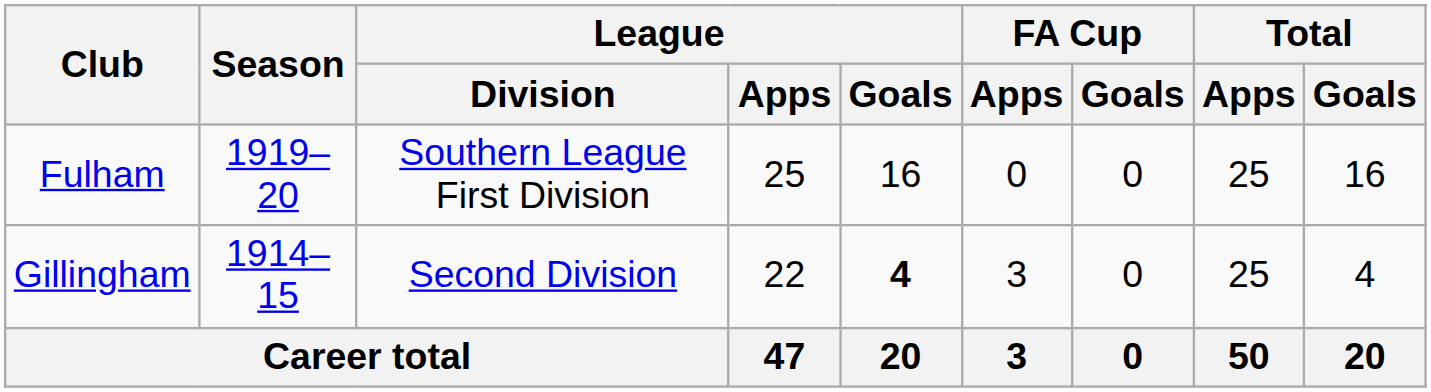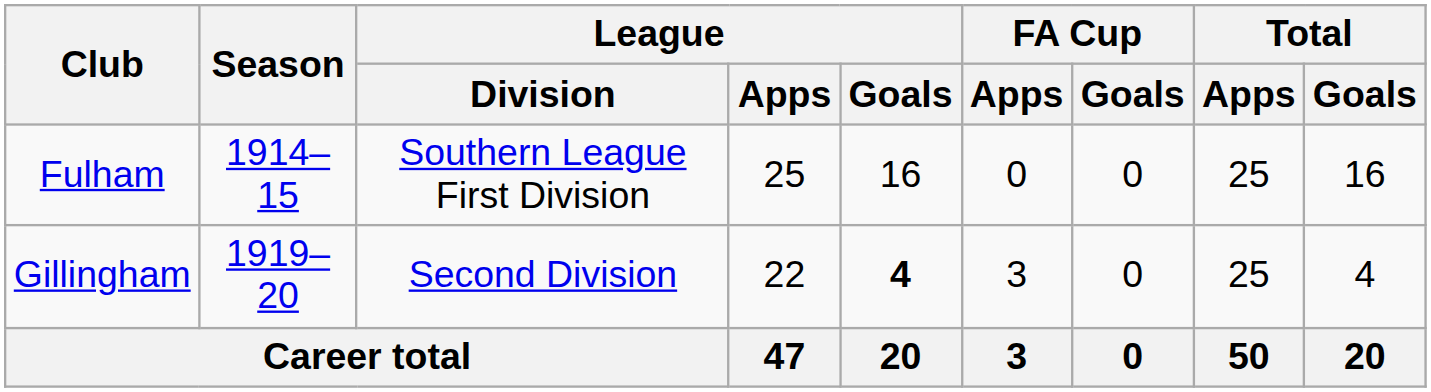 <table class="wikitable" style="text-align: center;">
 <tr>
 <th rowspan="2">Club</th>
 <th rowspan="2">Season</th>
 <th colspan="3">League</th>
 <th colspan="2">FA Cup</th>
 <th colspan="2">Total</th>
 </tr>
 <tr>
 <th>Division</th>
 <th>Apps</th>
 <th>Goals</th>
 <th>Apps</th>
 <th>Goals</th>
 <th>Apps</th>
 <th>Goals</th>
 </tr>
 <tr>
 <td><a href='#'>Fulham</a></td>
-<td><a href='#'>1919–20</a></td>
+<td><a href='#'>1914–15</a></td>
 <td><a href='#'>Southern League</a> First Division</td>
 <td>25</td>
 <td>16</td>
 <td>0</td>
 <td>0</td>
 <td>25</td>
 <td>16</td>
 </tr>
 <tr>
 <td><a href='#'>Gillingham</a></td>
-<td><a href='#'>1914–15</a></td>
+<td><a href='#'>1919–20</a></td>
 <td><a href='#'>Second Division</a></td>
 <td>22</td>
 <td><strong>4</strong></td>
 <td>3</td>
 <td>0</td>
 <td>25</td>
 <td>4</td>
 </tr>
 <tr>
 <th colspan="3">Career total</th>
 <th>47</th>
 <th>20</th>
 <th>3</th>
 <th>0</th>
 <th>50</th>
 <th>20</th>
 </tr>
 </table>
